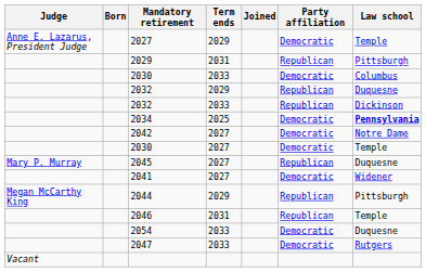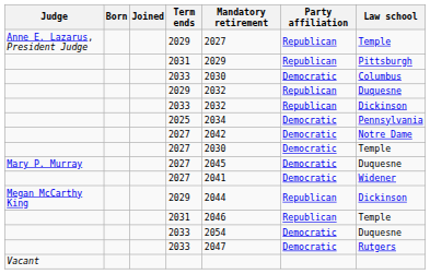 <table class="wikitable sortable">
 <tr>
 <th>Judge</th>
 <th>Born</th>
+<th>Joined</th>
+<th>Term ends</th>
 <th>Mandatory retirement</th>
-<th>Term ends</th>
-<th>Joined</th>
 <th>Party affiliation</th>
 <th>Law school</th>
 </tr>
 <tr>
 <td><a href='#'>Anne E. Lazarus</a>, <em>President Judge</em></td>
 <td></td>
+<td></td>
+<td>2029</td>
 <td>2027</td>
-<td>2029</td>
-<td></td>
-<td><a href='#'>Democratic</a></td>
+<td><a href='#'>Republican</a></td>
 <td><a href='#'>Temple</a></td>
 </tr>
 <tr>
 <td></td>
 <td></td>
+<td></td>
+<td>2031</td>
 <td>2029</td>
-<td>2031</td>
-<td></td>
 <td><a href='#'>Republican</a></td>
 <td><a href='#'>Pittsburgh</a></td>
 </tr>
 <tr>
 <td></td>
 <td></td>
+<td></td>
+<td>2033</td>
 <td>2030</td>
-<td>2033</td>
-<td></td>
 <td><a href='#'>Democratic</a></td>
 <td><a href='#'>Columbus</a></td>
 </tr>
 <tr>
 <td></td>
 <td></td>
+<td></td>
+<td>2029</td>
 <td>2032</td>
-<td>2029</td>
-<td></td>
 <td><a href='#'>Republican</a></td>
 <td><a href='#'>Duquesne</a></td>
 </tr>
 <tr>
 <td></td>
 <td></td>
+<td></td>
+<td>2033</td>
 <td>2032</td>
-<td>2033</td>
-<td></td>
 <td><a href='#'>Republican</a></td>
 <td><a href='#'>Dickinson</a></td>
 </tr>
 <tr>
 <td></td>
 <td></td>
+<td></td>
+<td>2025</td>
 <td>2034</td>
-<td>2025</td>
-<td></td>
 <td><a href='#'>Democratic</a></td>
-<td><strong><a href='#'>Pennsylvania</a></strong></td>
+<td><a href='#'>Pennsylvania</a></td>
 </tr>
 <tr>
 <td></td>
 <td></td>
+<td></td>
+<td>2027</td>
 <td>2042</td>
-<td>2027</td>
-<td></td>
 <td><a href='#'>Democratic</a></td>
 <td><a href='#'>Notre Dame</a></td>
 </tr>
 <tr>
 <td></td>
 <td></td>
+<td></td>
+<td>2027</td>
 <td>2030</td>
-<td>2027</td>
-<td></td>
 <td><a href='#'>Democratic</a></td>
 <td>Temple</td>
 </tr>
 <tr>
 <td><a href='#'>Mary P. Murray</a></td>
 <td></td>
+<td></td>
+<td>2027</td>
 <td>2045</td>
-<td>2027</td>
-<td></td>
-<td><a href='#'>Republican</a></td>
+<td><a href='#'>Democratic</a></td>
 <td>Duquesne</td>
 </tr>
 <tr>
 <td></td>
 <td></td>
+<td></td>
+<td>2027</td>
 <td>2041</td>
-<td>2027</td>
-<td></td>
 <td><a href='#'>Democratic</a></td>
 <td><a href='#'>Widener</a></td>
 </tr>
 <tr>
 <td><a href='#'>Megan McCarthy King</a></td>
 <td></td>
+<td></td>
+<td>2029</td>
 <td>2044</td>
-<td>2029</td>
-<td></td>
 <td><a href='#'>Republican</a></td>
-<td>Pittsburgh</td>
+<td><a href='#'>Dickinson</a></td>
 </tr>
 <tr>
 <td></td>
 <td></td>
+<td></td>
+<td>2031</td>
 <td>2046</td>
-<td>2031</td>
-<td></td>
 <td><a href='#'>Republican</a></td>
 <td>Temple</td>
 </tr>
 <tr>
 <td></td>
 <td></td>
+<td></td>
+<td>2033</td>
 <td>2054</td>
-<td>2033</td>
-<td></td>
 <td><a href='#'>Democratic</a></td>
 <td>Duquesne</td>
 </tr>
 <tr>
 <td></td>
 <td></td>
+<td></td>
+<td>2033</td>
 <td>2047</td>
-<td>2033</td>
-<td></td>
 <td><a href='#'>Democratic</a></td>
 <td><a href='#'>Rutgers</a></td>
 </tr>
 <tr>
 <td><em>Vacant</em></td>
 <td></td>
 <td></td>
 <td></td>
 <td></td>
 <td></td>
 <td></td>
 </tr>
 </table>
